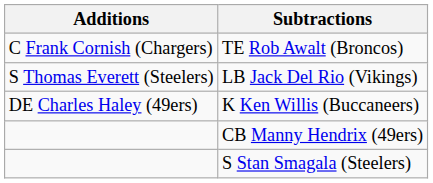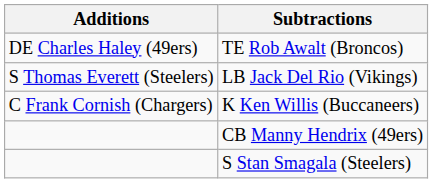 <table class="wikitable">
 <tr>
 <th>Additions</th>
 <th>Subtractions</th>
 </tr>
 <tr>
-<td>C <a href='#'>Frank Cornish</a> (Chargers)</td>
+<td>DE <a href='#'>Charles Haley</a> (49ers)</td>
 <td>TE <a href='#'>Rob Awalt</a> (Broncos)</td>
 </tr>
 <tr>
 <td>S <a href='#'>Thomas Everett</a> (Steelers)</td>
 <td>LB <a href='#'>Jack Del Rio</a> (Vikings)</td>
 </tr>
 <tr>
-<td>DE <a href='#'>Charles Haley</a> (49ers)</td>
+<td>C <a href='#'>Frank Cornish</a> (Chargers)</td>
 <td>K <a href='#'>Ken Willis</a> (Buccaneers)</td>
 </tr>
 <tr>
 <td></td>
 <td>CB <a href='#'>Manny Hendrix</a> (49ers)</td>
 </tr>
 <tr>
 <td></td>
 <td>S <a href='#'>Stan Smagala</a> (Steelers)</td>
 </tr>
 </table>
